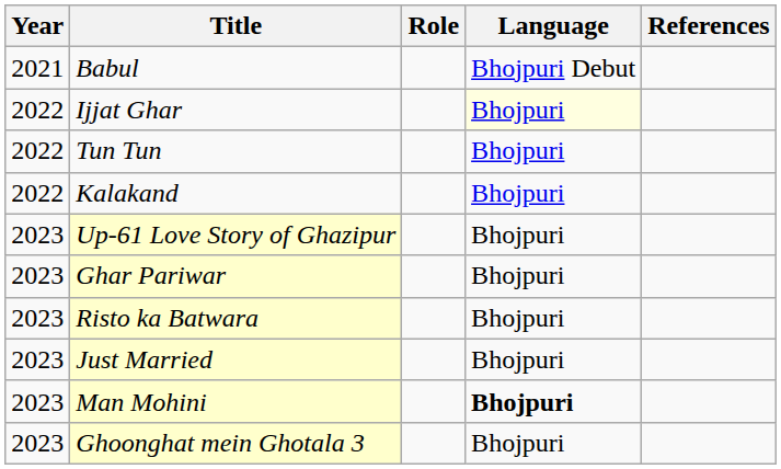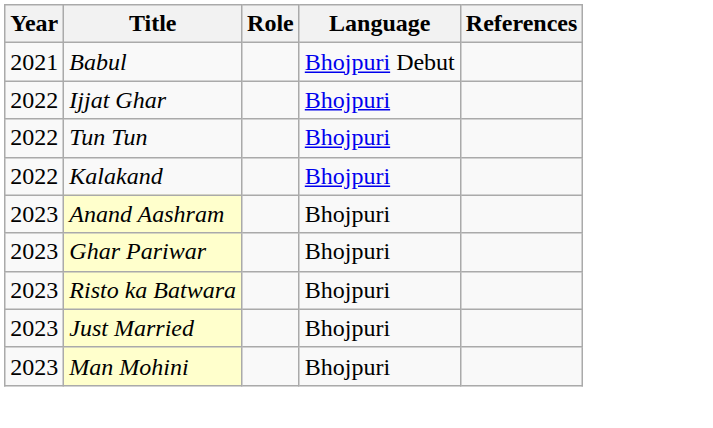 <table class="wikitable sortable">
 <tr>
 <th>Year</th>
 <th>Title</th>
 <th>Role</th>
 <th>Language</th>
 <th>References</th>
 </tr>
 <tr>
 <td>2021</td>
 <td><em>Babul</em></td>
 <td></td>
 <td><a href='#'>Bhojpuri</a> Debut</td>
 <td></td>
 </tr>
 <tr>
 <td>2022</td>
 <td><em>Ijjat Ghar</em></td>
 <td></td>
-<td style="background: lightyellow;"><a href='#'>Bhojpuri</a></td>
+<td><a href='#'>Bhojpuri</a></td>
 <td></td>
 </tr>
 <tr>
 <td>2022</td>
 <td><em>Tun Tun</em></td>
 <td></td>
 <td><a href='#'>Bhojpuri</a></td>
 <td></td>
 </tr>
 <tr>
 <td>2022</td>
 <td><em>Kalakand</em></td>
 <td></td>
 <td><a href='#'>Bhojpuri</a></td>
 <td></td>
 </tr>
 <tr>
 <td>2023</td>
-<td scope="row" style="background:#ffc; "><em>Up-61 Love Story of Ghazipur</em> </td>
+<td scope="row" style="background:#ffc; "><em>Anand Aashram</em> </td>
 <td></td>
 <td>Bhojpuri</td>
 <td></td>
 </tr>
 <tr>
 <td>2023</td>
 <td scope="row" style="background:#ffc; "><em>Ghar Pariwar</em> </td>
 <td></td>
 <td>Bhojpuri</td>
 <td></td>
 </tr>
 <tr>
 <td>2023</td>
 <td scope="row" style="background:#ffc; "><em>Risto ka Batwara</em> </td>
 <td></td>
 <td>Bhojpuri</td>
 <td></td>
 </tr>
 <tr>
 <td>2023</td>
 <td scope="row" style="background:#ffc; "><em>Just Married</em> </td>
 <td></td>
 <td>Bhojpuri</td>
 <td></td>
 </tr>
 <tr>
 <td>2023</td>
 <td scope="row" style="background:#ffc; "><em>Man Mohini</em> </td>
 <td></td>
-<td><strong>Bhojpuri</strong></td>
-<td></td>
-</tr>
-<tr>
-<td>2023</td>
-<td scope="row" style="background:#ffc; "><em>Ghoonghat mein Ghotala 3</em> </td>
-<td></td>
 <td>Bhojpuri</td>
 <td></td>
 </tr>
 </table>
